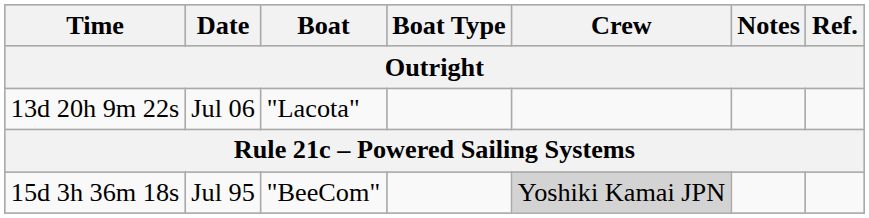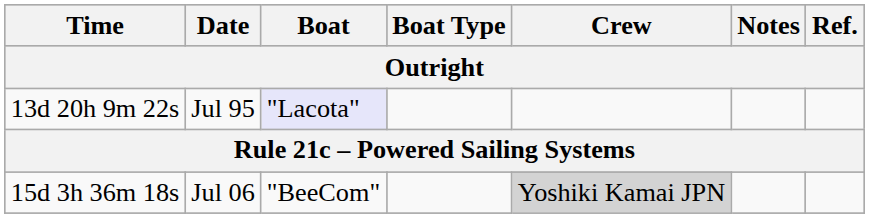 <table class="wikitable sortable">
 <tr>
 <th>Time</th>
 <th>Date</th>
 <th>Boat</th>
 <th>Boat Type</th>
 <th>Crew</th>
 <th>Notes</th>
 <th>Ref.</th>
 </tr>
 <tr>
 <th colspan=7>Outright</th>
 </tr>
 <tr>
 <td>13d 20h 9m 22s</td>
-<td>Jul 06</td>
-<td>"Lacota"</td>
+<td>Jul 95</td>
+<td style="background: lavender;">"Lacota"</td>
 <td></td>
 <td></td>
 <td></td>
 </tr>
 <tr>
 <th colspan=7>Rule 21c – Powered Sailing Systems</th>
 </tr>
 <tr>
 <td>15d 3h 36m 18s</td>
-<td>Jul 95</td>
+<td>Jul 06</td>
 <td>"BeeCom"</td>
 <td></td>
 <td style="background: lightgrey;">Yoshiki Kamai	JPN</td>
 <td></td>
 <td></td>
 </tr>
 </table>
